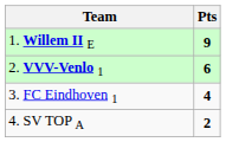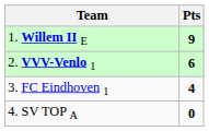 <table class="wikitable" style="text-align:center; float:left; margin-right:1em">
 <tr>
 <th style="width:200px">Team</th>
 <th width=20>Pts</th>
 </tr>
 <tr bgcolor=ccffcc>
 <td align=left>1. <strong><a href='#'>Willem II</a></strong> <sub>E</sub></td>
 <td><strong>9</strong></td>
 </tr>
 <tr bgcolor=ccffcc>
 <td align=left>2. <strong><a href='#'>VVV-Venlo</a></strong> <sub>1</sub></td>
 <td><strong>6</strong></td>
 </tr>
 <tr>
 <td align=left>3. <a href='#'>FC Eindhoven</a> <sub>1</sub></td>
 <td><strong>4</strong></td>
 </tr>
 <tr>
 <td align=left>4. SV TOP <sub>A</sub></td>
-<td><strong>2</strong></td>
+<td><strong>0</strong></td>
 </tr>
 </table>
